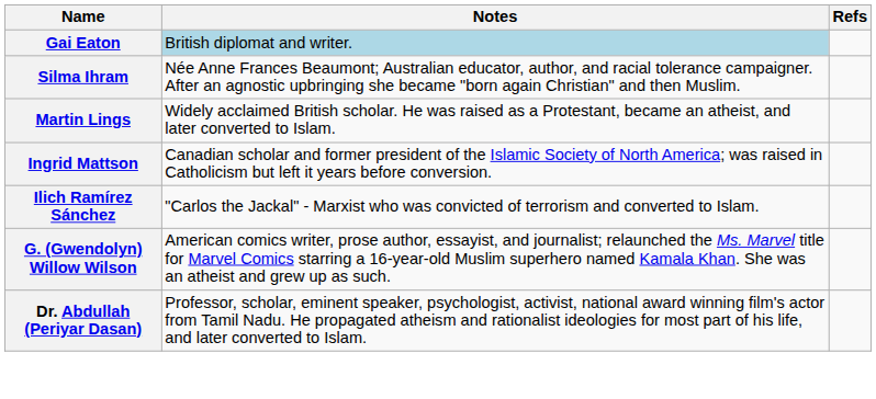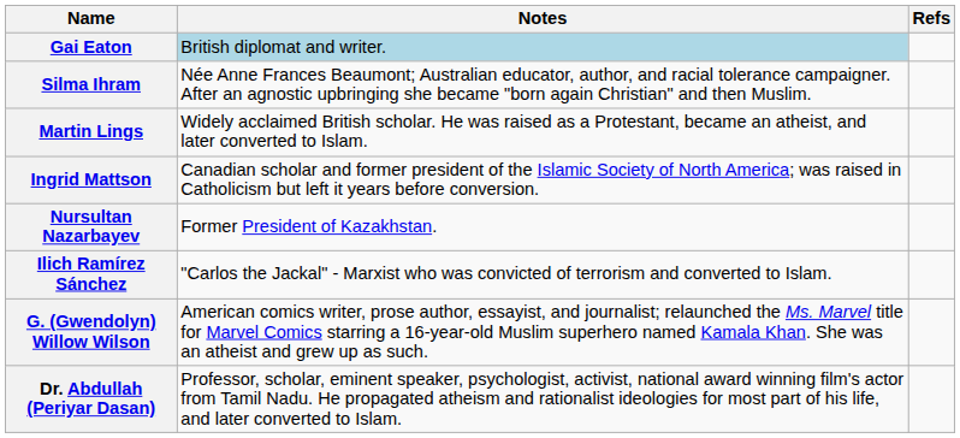 <table class="wikitable sortable plainrowheaders">
 <tr>
 <th scope="col">Name</th>
 <th scope="col">Notes</th>
 <th scope="col">Refs</th>
 </tr>
 <tr>
 <th scope="row"><a href='#'>Gai Eaton</a></th>
 <td style="background: lightblue;">British diplomat and writer.</td>
 <td></td>
 </tr>
 <tr>
 <th scope="row"><a href='#'>Silma Ihram</a></th>
 <td>Née Anne Frances Beaumont; Australian educator, author, and racial tolerance campaigner. After an agnostic upbringing she became "born again Christian" and then Muslim.</td>
 <td></td>
 </tr>
 <tr>
 <th scope="row"><a href='#'>Martin Lings</a></th>
 <td>Widely acclaimed British scholar. He was raised as a Protestant, became an atheist, and later converted to Islam.</td>
 <td></td>
 </tr>
 <tr>
 <th scope="row"><a href='#'>Ingrid Mattson</a></th>
 <td>Canadian scholar and former president of the <a href='#'>Islamic Society of North America</a>; was raised in Catholicism but left it years before conversion.</td>
 <td></td>
 </tr>
 <tr>
+<th scope="row"><a href='#'>Nursultan Nazarbayev</a></th>
+<td>Former <a href='#'>President of Kazakhstan</a>.</td>
+<td></td>
+</tr>
+<tr>
 <th scope="row"><a href='#'>Ilich Ramírez Sánchez</a></th>
 <td>"Carlos the Jackal" - Marxist who was convicted of terrorism and converted to Islam.</td>
 <td></td>
 </tr>
 <tr>
 <th scope="row"><a href='#'>G. (Gwendolyn) Willow Wilson</a></th>
 <td>American comics writer, prose author, essayist, and journalist; relaunched the <em><a href='#'>Ms. Marvel</a></em> title for <a href='#'>Marvel Comics</a> starring a 16-year-old Muslim superhero named <a href='#'>Kamala Khan</a>. She was an atheist and grew up as such.</td>
 <td></td>
 </tr>
 <tr>
 <th scope="row">Dr. <a href='#'>Abdullah (Periyar Dasan)</a></th>
 <td>Professor, scholar, eminent speaker, psychologist, activist, national award winning film's actor from Tamil Nadu. He propagated atheism and rationalist ideologies for most part of his life, and later converted to Islam.</td>
 <td></td>
 </tr>
 </table>
